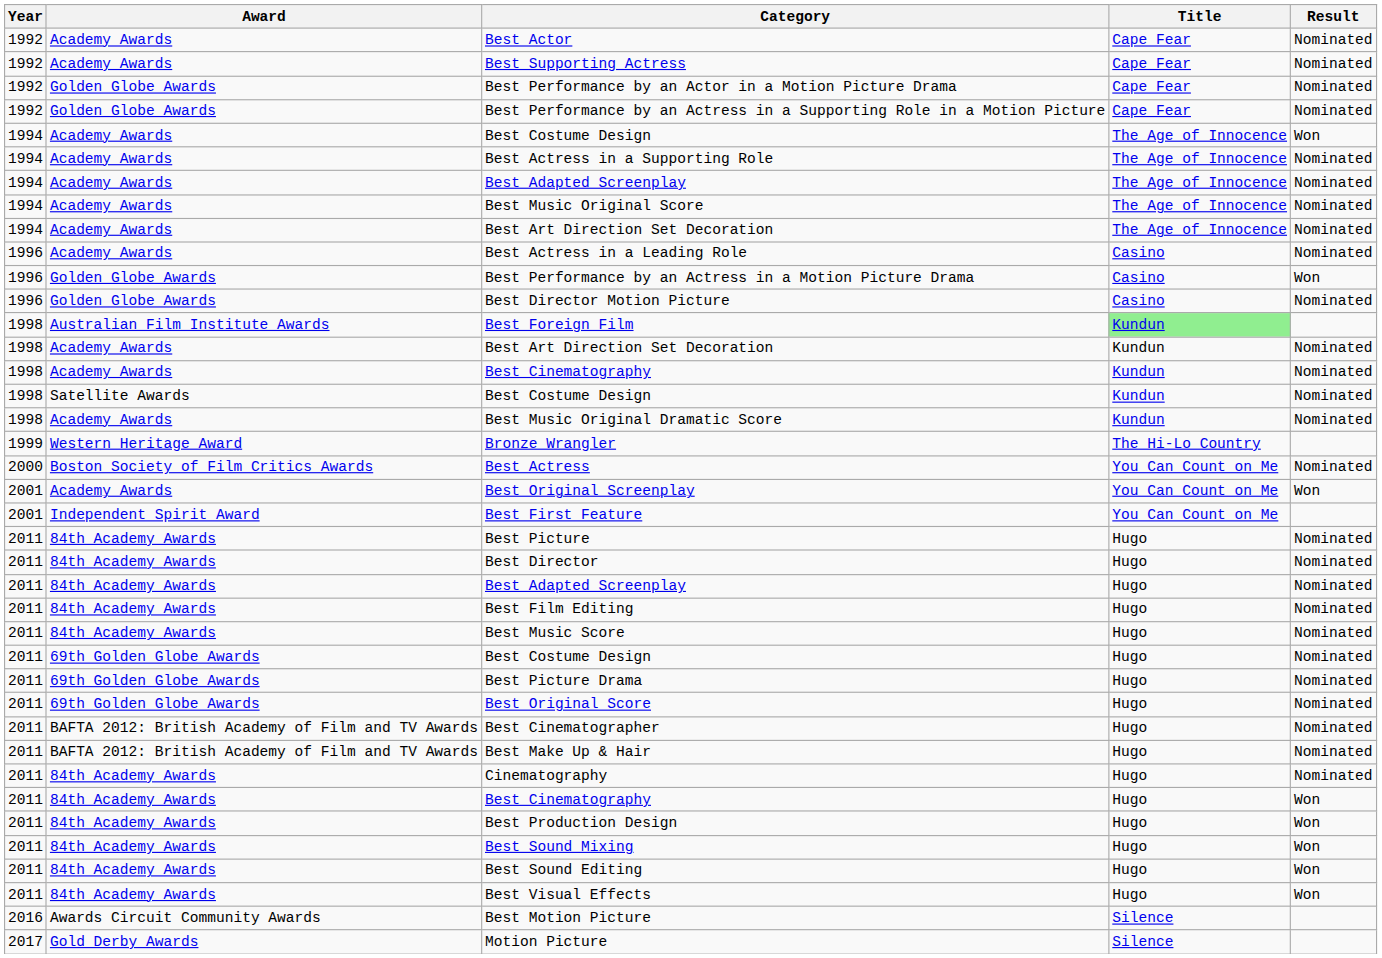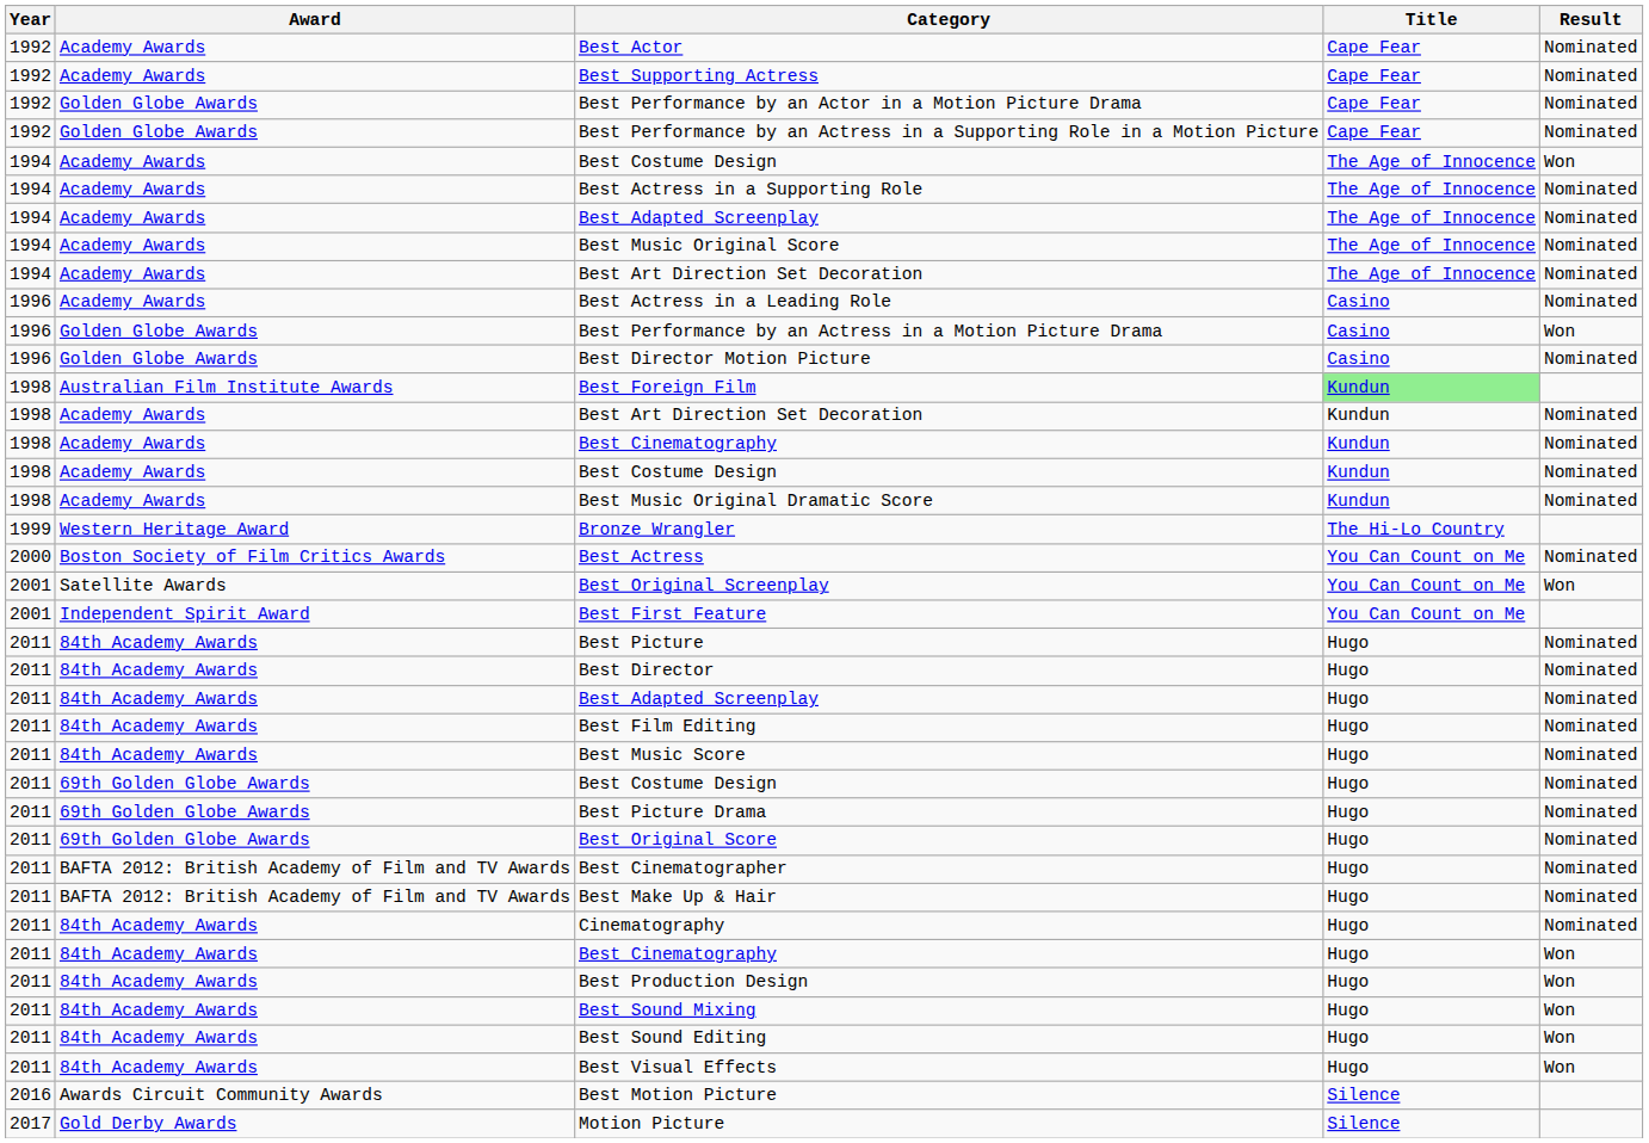 <table class="wikitable sortable">
 <tr>
 <th>Year</th>
 <th>Award</th>
 <th>Category</th>
 <th>Title</th>
 <th>Result</th>
 </tr>
 <tr>
 <td>1992</td>
 <td><a href='#'>Academy Awards</a></td>
 <td><a href='#'>Best Actor</a></td>
 <td><a href='#'>Cape Fear</a></td>
 <td>Nominated</td>
 </tr>
 <tr>
 <td>1992</td>
 <td><a href='#'>Academy Awards</a></td>
 <td><a href='#'>Best Supporting Actress</a></td>
 <td><a href='#'>Cape Fear</a></td>
 <td>Nominated</td>
 </tr>
 <tr>
 <td>1992</td>
 <td><a href='#'>Golden Globe Awards</a></td>
 <td>Best Performance by an Actor in a Motion Picture Drama</td>
 <td><a href='#'>Cape Fear</a></td>
 <td>Nominated</td>
 </tr>
 <tr>
 <td>1992</td>
 <td><a href='#'>Golden Globe Awards</a></td>
 <td>Best Performance by an Actress in a Supporting Role in a Motion Picture</td>
 <td><a href='#'>Cape Fear</a></td>
 <td>Nominated</td>
 </tr>
 <tr>
 <td>1994</td>
 <td><a href='#'>Academy Awards</a></td>
 <td>Best Costume Design</td>
 <td><a href='#'>The Age of Innocence</a></td>
 <td>Won</td>
 </tr>
 <tr>
 <td>1994</td>
 <td><a href='#'>Academy Awards</a></td>
 <td>Best Actress in a Supporting Role</td>
 <td><a href='#'>The Age of Innocence</a></td>
 <td>Nominated</td>
 </tr>
 <tr>
 <td>1994</td>
 <td><a href='#'>Academy Awards</a></td>
 <td><a href='#'>Best Adapted Screenplay</a></td>
 <td><a href='#'>The Age of Innocence</a></td>
 <td>Nominated</td>
 </tr>
 <tr>
 <td>1994</td>
 <td><a href='#'>Academy Awards</a></td>
 <td>Best Music Original Score</td>
 <td><a href='#'>The Age of Innocence</a></td>
 <td>Nominated</td>
 </tr>
 <tr>
 <td>1994</td>
 <td><a href='#'>Academy Awards</a></td>
 <td>Best Art Direction Set Decoration</td>
 <td><a href='#'>The Age of Innocence</a></td>
 <td>Nominated</td>
 </tr>
 <tr>
 <td>1996</td>
 <td><a href='#'>Academy Awards</a></td>
 <td>Best Actress in a Leading Role</td>
 <td><a href='#'>Casino</a></td>
 <td>Nominated</td>
 </tr>
 <tr>
 <td>1996</td>
 <td><a href='#'>Golden Globe Awards</a></td>
 <td>Best Performance by an Actress in a Motion Picture Drama</td>
 <td><a href='#'>Casino</a></td>
 <td>Won</td>
 </tr>
 <tr>
 <td>1996</td>
 <td><a href='#'>Golden Globe Awards</a></td>
 <td>Best Director Motion Picture</td>
 <td><a href='#'>Casino</a></td>
 <td>Nominated</td>
 </tr>
 <tr>
 <td>1998</td>
 <td><a href='#'>Australian Film Institute Awards</a></td>
 <td><a href='#'>Best Foreign Film</a></td>
 <td style="background: lightgreen;"><a href='#'>Kundun</a></td>
 <td></td>
 </tr>
 <tr>
 <td>1998</td>
 <td><a href='#'>Academy Awards</a></td>
 <td>Best Art Direction Set Decoration</td>
 <td>Kundun</td>
 <td>Nominated</td>
 </tr>
 <tr>
 <td>1998</td>
 <td><a href='#'>Academy Awards</a></td>
 <td><a href='#'>Best Cinematography</a></td>
 <td><a href='#'>Kundun</a></td>
 <td>Nominated</td>
 </tr>
 <tr>
 <td>1998</td>
-<td>Satellite Awards</td>
+<td><a href='#'>Academy Awards</a></td>
 <td>Best Costume Design</td>
 <td><a href='#'>Kundun</a></td>
 <td>Nominated</td>
 </tr>
 <tr>
 <td>1998</td>
 <td><a href='#'>Academy Awards</a></td>
 <td>Best Music Original Dramatic Score</td>
 <td><a href='#'>Kundun</a></td>
 <td>Nominated</td>
 </tr>
 <tr>
 <td>1999</td>
 <td><a href='#'>Western Heritage Award</a></td>
 <td><a href='#'>Bronze Wrangler</a></td>
 <td><a href='#'>The Hi-Lo Country</a></td>
 <td></td>
 </tr>
 <tr>
 <td>2000</td>
 <td><a href='#'>Boston Society of Film Critics Awards</a></td>
 <td><a href='#'>Best Actress</a></td>
 <td><a href='#'>You Can Count on Me</a></td>
 <td>Nominated</td>
 </tr>
 <tr>
 <td>2001</td>
-<td><a href='#'>Academy Awards</a></td>
+<td>Satellite Awards</td>
 <td><a href='#'>Best Original Screenplay</a></td>
 <td><a href='#'>You Can Count on Me</a></td>
 <td>Won</td>
 </tr>
 <tr>
 <td>2001</td>
 <td><a href='#'>Independent Spirit Award</a></td>
 <td><a href='#'>Best First Feature</a></td>
 <td><a href='#'>You Can Count on Me</a></td>
 <td></td>
 </tr>
 <tr>
 <td>2011</td>
 <td><a href='#'>84th Academy Awards</a></td>
 <td>Best Picture</td>
 <td>Hugo</td>
 <td>Nominated</td>
 </tr>
 <tr>
 <td>2011</td>
 <td><a href='#'>84th Academy Awards</a></td>
 <td>Best Director</td>
 <td>Hugo</td>
 <td>Nominated</td>
 </tr>
 <tr>
 <td>2011</td>
 <td><a href='#'>84th Academy Awards</a></td>
 <td><a href='#'>Best Adapted Screenplay</a></td>
 <td>Hugo</td>
 <td>Nominated</td>
 </tr>
 <tr>
 <td>2011</td>
 <td><a href='#'>84th Academy Awards</a></td>
 <td>Best Film Editing</td>
 <td>Hugo</td>
 <td>Nominated</td>
 </tr>
 <tr>
 <td>2011</td>
 <td><a href='#'>84th Academy Awards</a></td>
 <td>Best Music Score</td>
 <td>Hugo</td>
 <td>Nominated</td>
 </tr>
 <tr>
 <td>2011</td>
 <td><a href='#'>69th Golden Globe Awards</a></td>
 <td>Best Costume Design</td>
 <td>Hugo</td>
 <td>Nominated</td>
 </tr>
 <tr>
 <td>2011</td>
 <td><a href='#'>69th Golden Globe Awards</a></td>
 <td>Best Picture Drama</td>
 <td>Hugo</td>
 <td>Nominated</td>
 </tr>
 <tr>
 <td>2011</td>
 <td><a href='#'>69th Golden Globe Awards</a></td>
 <td><a href='#'>Best Original Score</a></td>
 <td>Hugo</td>
 <td>Nominated</td>
 </tr>
 <tr>
 <td>2011</td>
 <td>BAFTA 2012: British Academy of Film and TV Awards</td>
 <td>Best Cinematographer</td>
 <td>Hugo</td>
 <td>Nominated</td>
 </tr>
 <tr>
 <td>2011</td>
 <td>BAFTA 2012: British Academy of Film and TV Awards</td>
 <td>Best Make Up & Hair</td>
 <td>Hugo</td>
 <td>Nominated</td>
 </tr>
 <tr>
 <td>2011</td>
 <td><a href='#'>84th Academy Awards</a></td>
 <td>Cinematography</td>
 <td>Hugo</td>
 <td>Nominated</td>
 </tr>
 <tr>
 <td>2011</td>
 <td><a href='#'>84th Academy Awards</a></td>
 <td><a href='#'>Best Cinematography</a></td>
 <td>Hugo</td>
 <td>Won</td>
 </tr>
 <tr>
 <td>2011</td>
 <td><a href='#'>84th Academy Awards</a></td>
 <td>Best Production Design</td>
 <td>Hugo</td>
 <td>Won</td>
 </tr>
 <tr>
 <td>2011</td>
 <td><a href='#'>84th Academy Awards</a></td>
 <td><a href='#'>Best Sound Mixing</a></td>
 <td>Hugo</td>
 <td>Won</td>
 </tr>
 <tr>
 <td>2011</td>
 <td><a href='#'>84th Academy Awards</a></td>
 <td>Best Sound Editing</td>
 <td>Hugo</td>
 <td>Won</td>
 </tr>
 <tr>
 <td>2011</td>
 <td><a href='#'>84th Academy Awards</a></td>
 <td>Best Visual Effects</td>
 <td>Hugo</td>
 <td>Won</td>
 </tr>
 <tr>
 <td>2016</td>
 <td>Awards Circuit Community Awards</td>
 <td>Best Motion Picture</td>
 <td><a href='#'>Silence</a></td>
 <td></td>
 </tr>
 <tr>
 <td>2017</td>
 <td><a href='#'>Gold Derby Awards</a></td>
 <td>Motion Picture</td>
 <td><a href='#'>Silence</a></td>
 <td></td>
 </tr>
 <tr>
 </tr>
 </table>
